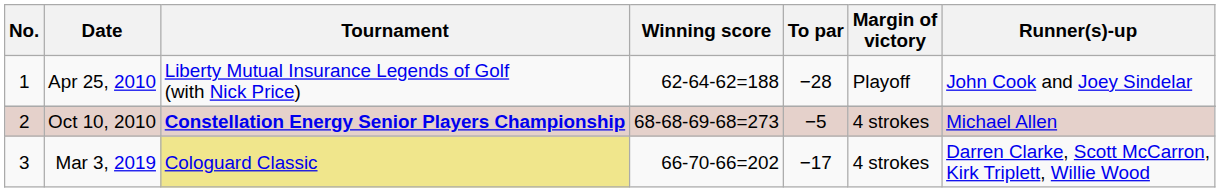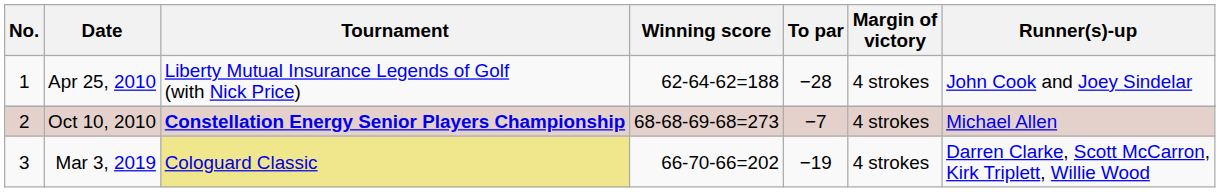 <table class="wikitable" style="font-size:95%;">
 <tr>
 <th>No.</th>
 <th>Date</th>
 <th>Tournament</th>
 <th>Winning score</th>
 <th>To par</th>
 <th>Margin of<br>victory</th>
 <th>Runner(s)-up</th>
 </tr>
 <tr>
 <td align=center>1</td>
 <td align=right>Apr 25, <a href='#'>2010</a></td>
 <td><a href='#'>Liberty Mutual Insurance Legends of Golf</a><br>(with  <a href='#'>Nick Price</a>)</td>
 <td align=right>62-64-62=188</td>
 <td align=center>−28</td>
-<td>Playoff</td>
+<td>4 strokes</td>
 <td> <a href='#'>John Cook</a> and  <a href='#'>Joey Sindelar</a></td>
 </tr>
 <tr>
 </tr>
 <tr style="background:#e5d1cb;">
 <td align=center>2</td>
 <td align=right>Oct 10, 2010</td>
 <td><strong><a href='#'>Constellation Energy Senior Players Championship</a></strong></td>
 <td align=right>68-68-69-68=273</td>
-<td align=center>−5</td>
+<td align=center>−7</td>
 <td>4 strokes</td>
 <td> <a href='#'>Michael Allen</a></td>
 </tr>
 <tr>
 <td align=center>3</td>
 <td align=right>Mar 3, <a href='#'>2019</a></td>
 <td style="background: khaki;"><a href='#'>Cologuard Classic</a></td>
 <td align=right>66-70-66=202</td>
-<td align=center>−17</td>
+<td align=center>−19</td>
 <td>4 strokes</td>
 <td> <a href='#'>Darren Clarke</a>,  <a href='#'>Scott McCarron</a>,<br> <a href='#'>Kirk Triplett</a>,  <a href='#'>Willie Wood</a></td>
 </tr>
 </table>
